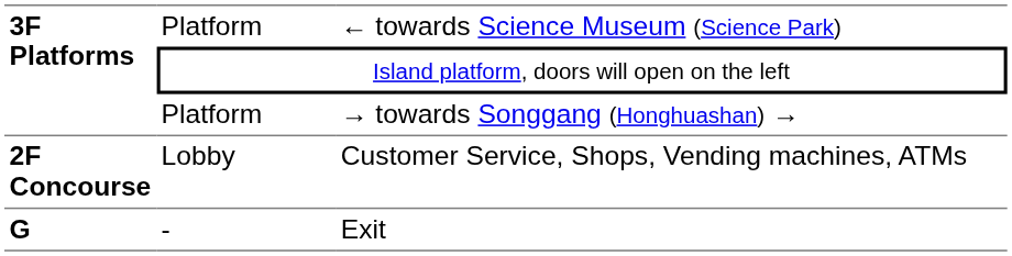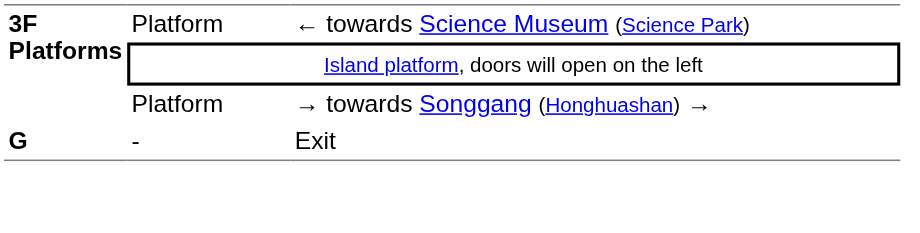 <table table border=0 cellspacing=0 cellpadding=3>
 <tr>
 <td style="border-top:solid 1px gray;" rowspan=3 valign=top><strong>3F<br>Platforms</strong></td>
 <td style="border-top:solid 1px gray;" valign=top>Platform</td>
 <td style="border-top:solid 1px gray;" valign=top>←  towards <a href='#'>Science Museum</a> <small>(<a href='#'>Science Park</a>)</small></td>
 </tr>
 <tr>
 <td style="border-right:solid 2px black;border-left:solid 2px black;border-top:solid 2px black;border-bottom:solid 2px black;text-align:center;" colspan=2><small><a href='#'>Island platform</a>, doors will open on the left</small></td>
 </tr>
 <tr>
 <td>Platform</td>
 <td><span>→</span>  towards <a href='#'>Songgang</a> <small>(<a href='#'>Honghuashan</a>)</small> →</td>
 </tr>
 <tr>
-<td style="border-bottom:solid 1px gray; border-top:solid 1px gray;" valign=top width=50><strong>2F<br>Concourse</strong></td>
-<td style="border-bottom:solid 1px gray; border-top:solid 1px gray;" valign=top width=100>Lobby</td>
-<td style="border-bottom:solid 1px gray; border-top:solid 1px gray;" valign=top width=390>Customer Service, Shops, Vending machines, ATMs</td>
-</tr>
-<tr>
 <td style="border-bottom:solid 1px gray;" width=50 valign=top><strong>G</strong></td>
 <td style="border-bottom:solid 1px gray;" width=100 valign=top>-</td>
 <td style="border-bottom:solid 1px gray;" width=390 valign=top>Exit</td>
 </tr>
 </table>
